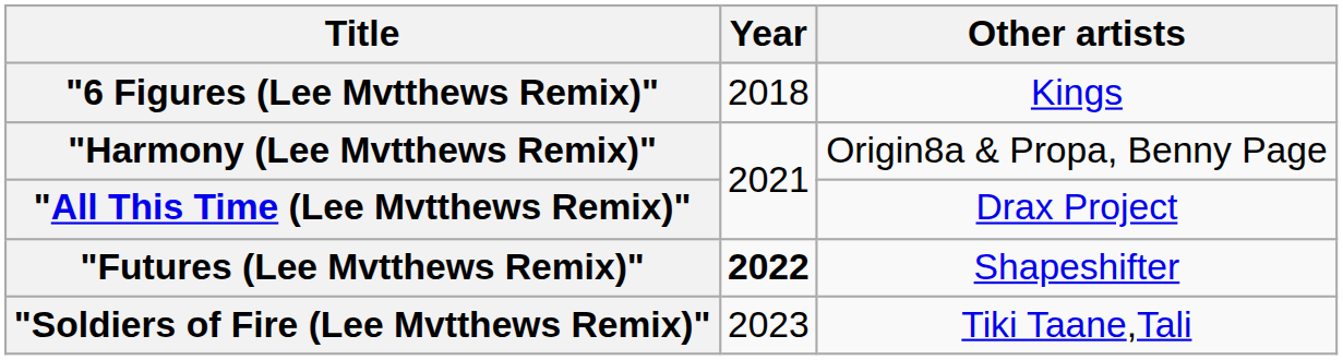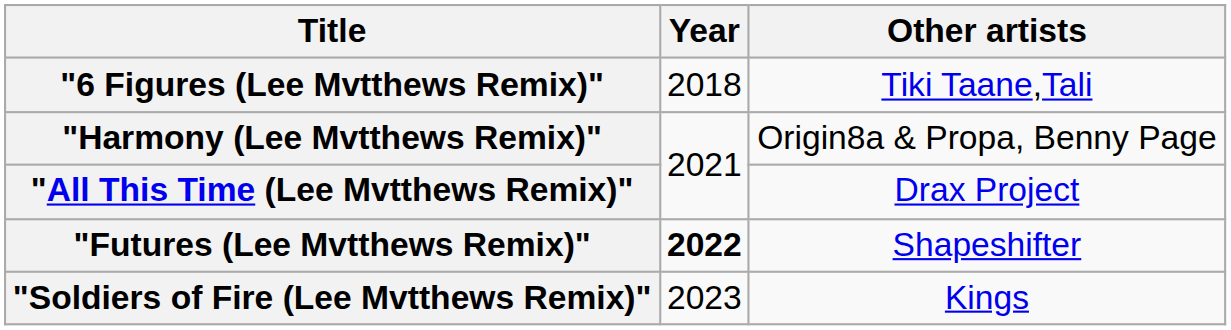 <table class="wikitable sortable plainrowheaders" style="text-align: center;">
 <tr>
 <th scope="col">Title</th>
 <th scope="col">Year</th>
 <th scope="col">Other artists</th>
 </tr>
 <tr>
 <th scope="row">"6 Figures (Lee Mvtthews Remix)"</th>
 <td>2018</td>
-<td><a href='#'>Kings</a></td>
+<td><a href='#'>Tiki Taane</a>,<a href='#'>Tali</a></td>
 </tr>
 <tr>
 <th scope="row">"Harmony (Lee Mvtthews Remix)"</th>
 <td rowspan="2">2021</td>
 <td>Origin8a & Propa, Benny Page</td>
 </tr>
 <tr>
 <th scope="row">"<a href='#'>All This Time</a> (Lee Mvtthews Remix)"</th>
 <td><a href='#'>Drax Project</a></td>
 </tr>
 <tr>
 <th scope="row">"Futures (Lee Mvtthews Remix)"</th>
 <td><strong>2022</strong></td>
 <td><a href='#'>Shapeshifter</a></td>
 </tr>
 <tr>
 <th scope="row">"Soldiers of Fire (Lee Mvtthews Remix)"</th>
 <td>2023</td>
-<td><a href='#'>Tiki Taane</a>,<a href='#'>Tali</a></td>
+<td><a href='#'>Kings</a></td>
 </tr>
 </table>
